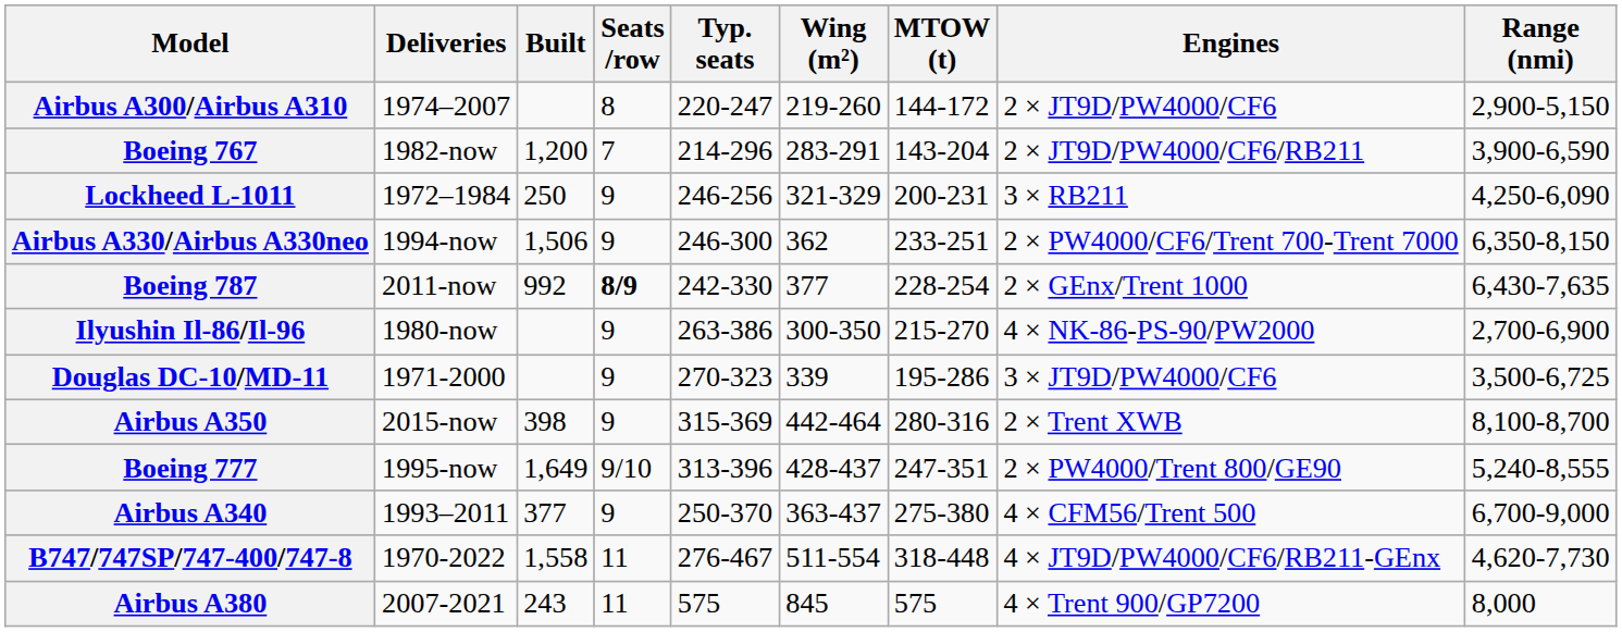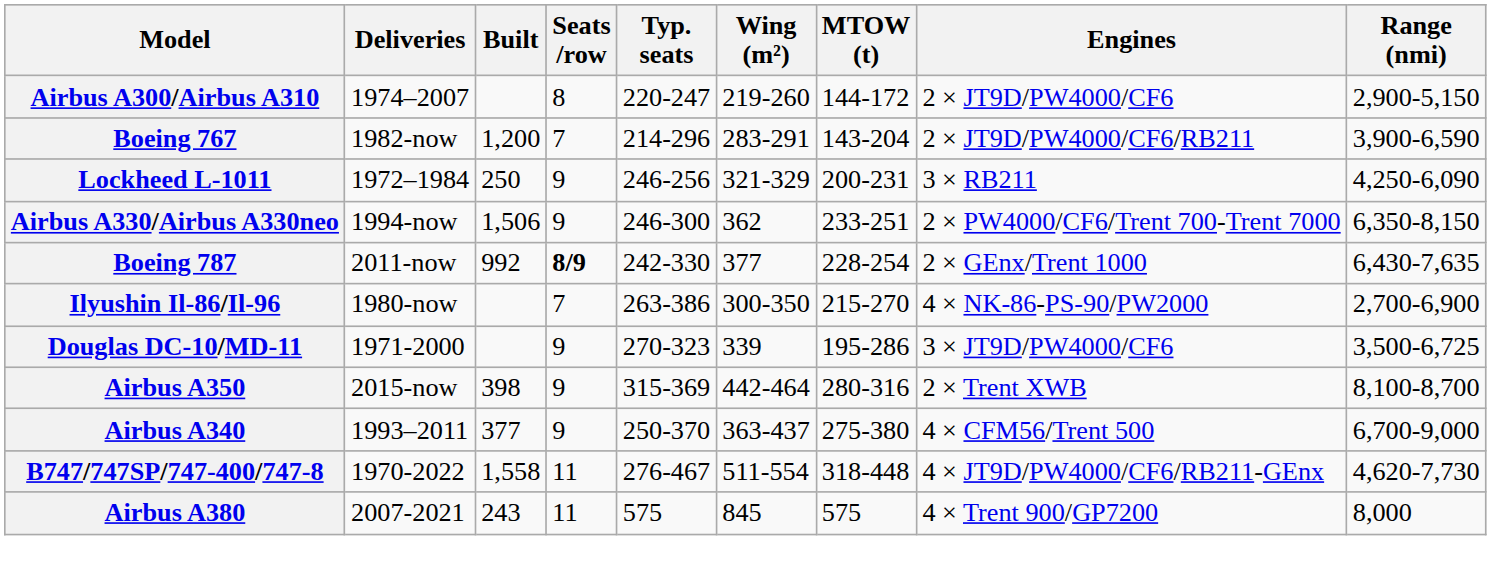 <table class="wikitable sortable" style=text-align:center">
 <tr>
 <th>Model</th>
 <th>Deliveries</th>
 <th>Built</th>
 <th>Seats<br>/row</th>
 <th>Typ.<br>seats</th>
 <th>Wing<br>(m²)</th>
 <th>MTOW<br>(t)</th>
 <th>Engines</th>
 <th data-sort-type=number>Range<br>(nmi)</th>
 </tr>
 <tr>
 <th><a href='#'>Airbus A300</a>/<a href='#'>Airbus A310</a></th>
 <td>1974–2007</td>
 <td></td>
 <td>8</td>
 <td>220-247</td>
 <td>219-260</td>
 <td>144-172</td>
 <td>2 × <a href='#'>JT9D</a>/<a href='#'>PW4000</a>/<a href='#'>CF6</a></td>
 <td>2,900-5,150</td>
 </tr>
 <tr>
 <th><a href='#'>Boeing 767</a></th>
 <td>1982-now</td>
 <td>1,200</td>
 <td>7</td>
 <td>214-296</td>
 <td>283-291</td>
 <td>143-204</td>
 <td>2 × <a href='#'>JT9D</a>/<a href='#'>PW4000</a>/<a href='#'>CF6</a>/<a href='#'>RB211</a></td>
 <td>3,900-6,590</td>
 </tr>
 <tr>
 <th><a href='#'>Lockheed L-1011</a></th>
 <td>1972–1984</td>
 <td>250</td>
 <td>9</td>
 <td>246-256</td>
 <td>321-329</td>
 <td>200-231</td>
 <td>3 × <a href='#'>RB211</a></td>
 <td>4,250-6,090</td>
 </tr>
 <tr>
 <th><a href='#'>Airbus A330</a>/<a href='#'>Airbus A330neo</a></th>
 <td>1994-now</td>
 <td>1,506</td>
 <td>9</td>
 <td>246-300</td>
 <td>362</td>
 <td>233-251</td>
 <td>2 × <a href='#'>PW4000</a>/<a href='#'>CF6</a>/<a href='#'>Trent 700</a>-<a href='#'>Trent 7000</a></td>
 <td>6,350-8,150</td>
 </tr>
 <tr>
 <th><a href='#'>Boeing 787</a></th>
 <td>2011-now</td>
 <td>992</td>
 <td><strong>8/9</strong></td>
 <td>242-330</td>
 <td>377</td>
 <td>228-254</td>
 <td>2 × <a href='#'>GEnx</a>/<a href='#'>Trent 1000</a></td>
 <td>6,430-7,635</td>
 </tr>
 <tr>
 <th><a href='#'>Ilyushin Il-86</a>/<a href='#'>Il-96</a></th>
 <td>1980-now</td>
 <td></td>
-<td>9</td>
+<td>7</td>
 <td>263-386</td>
 <td>300-350</td>
 <td>215-270</td>
 <td>4 × <a href='#'>NK-86</a>-<a href='#'>PS-90</a>/<a href='#'>PW2000</a></td>
 <td>2,700-6,900</td>
 </tr>
 <tr>
 <th><a href='#'>Douglas DC-10</a>/<a href='#'>MD-11</a></th>
 <td>1971-2000</td>
 <td></td>
 <td>9</td>
 <td>270-323</td>
 <td>339</td>
 <td>195-286</td>
 <td>3 × <a href='#'>JT9D</a>/<a href='#'>PW4000</a>/<a href='#'>CF6</a></td>
 <td>3,500-6,725</td>
 </tr>
 <tr>
 <th><a href='#'>Airbus A350</a></th>
 <td>2015-now</td>
 <td>398</td>
 <td>9</td>
 <td>315-369</td>
 <td>442-464</td>
 <td>280-316</td>
 <td>2 × <a href='#'>Trent XWB</a></td>
 <td>8,100-8,700</td>
-</tr>
-<tr>
-<th><a href='#'>Boeing 777</a></th>
-<td>1995-now</td>
-<td>1,649</td>
-<td>9/10</td>
-<td>313-396</td>
-<td>428-437</td>
-<td>247-351</td>
-<td>2 × <a href='#'>PW4000</a>/<a href='#'>Trent 800</a>/<a href='#'>GE90</a></td>
-<td>5,240-8,555</td>
 </tr>
 <tr>
 <th><a href='#'>Airbus A340</a></th>
 <td>1993–2011</td>
 <td>377</td>
 <td>9</td>
 <td>250-370</td>
 <td>363-437</td>
 <td>275-380</td>
 <td>4 × <a href='#'>CFM56</a>/<a href='#'>Trent 500</a></td>
 <td>6,700-9,000</td>
 </tr>
 <tr>
 <th><a href='#'>B747</a>/<a href='#'>747SP</a>/<a href='#'>747-400</a>/<a href='#'>747-8</a></th>
 <td>1970-2022</td>
 <td>1,558</td>
 <td>11</td>
 <td>276-467</td>
 <td>511-554</td>
 <td>318-448</td>
 <td>4 × <a href='#'>JT9D</a>/<a href='#'>PW4000</a>/<a href='#'>CF6</a>/<a href='#'>RB211</a>-<a href='#'>GEnx</a></td>
 <td>4,620-7,730</td>
 </tr>
 <tr>
 <th><a href='#'>Airbus A380</a></th>
 <td>2007-2021</td>
 <td>243</td>
 <td>11</td>
 <td>575</td>
 <td>845</td>
 <td>575</td>
 <td>4 × <a href='#'>Trent 900</a>/<a href='#'>GP7200</a></td>
 <td>8,000</td>
 </tr>
 </table>
